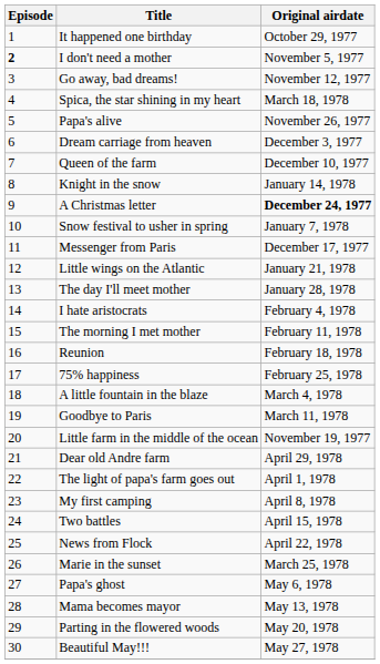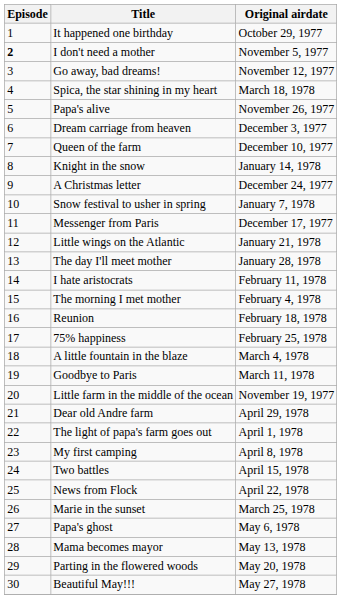 <table class="wikitable">
 <tr>
 <th>Episode</th>
 <th>Title</th>
 <th>Original airdate</th>
 </tr>
 <tr>
 <td>1</td>
 <td>It happened one birthday</td>
 <td>October 29, 1977</td>
 </tr>
 <tr>
 <td><strong>2</strong></td>
 <td>I don't need a mother</td>
 <td>November 5, 1977</td>
 </tr>
 <tr>
 <td>3</td>
 <td>Go away, bad dreams!</td>
 <td>November 12, 1977</td>
 </tr>
 <tr>
 <td>4</td>
 <td>Spica, the star shining in my heart</td>
 <td>March 18, 1978</td>
 </tr>
 <tr>
 <td>5</td>
 <td>Papa's alive</td>
 <td>November 26, 1977</td>
 </tr>
 <tr>
 <td>6</td>
 <td>Dream carriage from heaven</td>
 <td>December 3, 1977</td>
 </tr>
 <tr>
 <td>7</td>
 <td>Queen of the farm</td>
 <td>December 10, 1977</td>
 </tr>
 <tr>
 <td>8</td>
 <td>Knight in the snow</td>
 <td>January 14, 1978</td>
 </tr>
 <tr>
 <td>9</td>
 <td>A Christmas letter</td>
-<td><strong>December 24, 1977</strong></td>
+<td>December 24, 1977</td>
 </tr>
 <tr>
 <td>10</td>
 <td>Snow festival to usher in spring</td>
 <td>January 7, 1978</td>
 </tr>
 <tr>
 <td>11</td>
 <td>Messenger from Paris</td>
 <td>December 17, 1977</td>
 </tr>
 <tr>
 <td>12</td>
 <td>Little wings on the Atlantic</td>
 <td>January 21, 1978</td>
 </tr>
 <tr>
 <td>13</td>
 <td>The day I'll meet mother</td>
 <td>January 28, 1978</td>
 </tr>
 <tr>
 <td>14</td>
 <td>I hate aristocrats</td>
-<td>February 4, 1978</td>
+<td>February 11, 1978</td>
 </tr>
 <tr>
 <td>15</td>
 <td>The morning I met mother</td>
-<td>February 11, 1978</td>
+<td>February 4, 1978</td>
 </tr>
 <tr>
 <td>16</td>
 <td>Reunion</td>
 <td>February 18, 1978</td>
 </tr>
 <tr>
 <td>17</td>
 <td>75% happiness</td>
 <td>February 25, 1978</td>
 </tr>
 <tr>
 <td>18</td>
 <td>A little fountain in the blaze</td>
 <td>March 4, 1978</td>
 </tr>
 <tr>
 <td>19</td>
 <td>Goodbye to Paris</td>
 <td>March 11, 1978</td>
 </tr>
 <tr>
 <td>20</td>
 <td>Little farm in the middle of the ocean</td>
 <td>November 19, 1977</td>
 </tr>
 <tr>
 <td>21</td>
 <td>Dear old Andre farm</td>
 <td>April 29, 1978</td>
 </tr>
 <tr>
 <td>22</td>
 <td>The light of papa's farm goes out</td>
 <td>April 1, 1978</td>
 </tr>
 <tr>
 <td>23</td>
 <td>My first camping</td>
 <td>April 8, 1978</td>
 </tr>
 <tr>
 <td>24</td>
 <td>Two battles</td>
 <td>April 15, 1978</td>
 </tr>
 <tr>
 <td>25</td>
 <td>News from Flock</td>
 <td>April 22, 1978</td>
 </tr>
 <tr>
 <td>26</td>
 <td>Marie in the sunset</td>
 <td>March 25, 1978</td>
 </tr>
 <tr>
 <td>27</td>
 <td>Papa's ghost</td>
 <td>May 6, 1978</td>
 </tr>
 <tr>
 <td>28</td>
 <td>Mama becomes mayor</td>
 <td>May 13, 1978</td>
 </tr>
 <tr>
 <td>29</td>
 <td>Parting in the flowered woods</td>
 <td>May 20, 1978</td>
 </tr>
 <tr>
 <td>30</td>
 <td>Beautiful May!!!</td>
 <td>May 27, 1978</td>
 </tr>
 <tr>
 </tr>
 </table>
